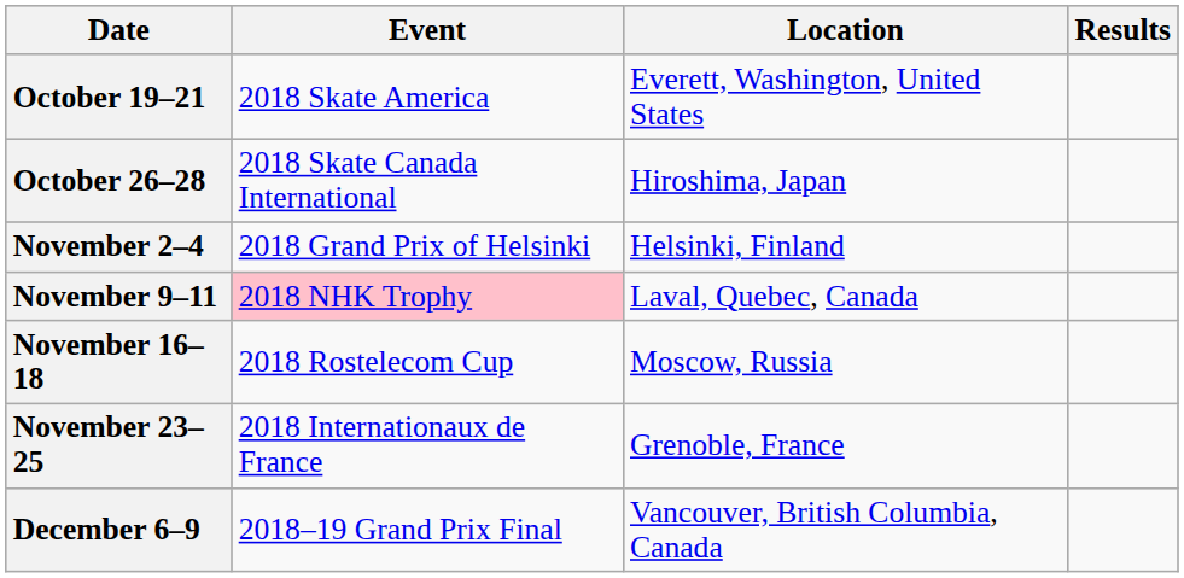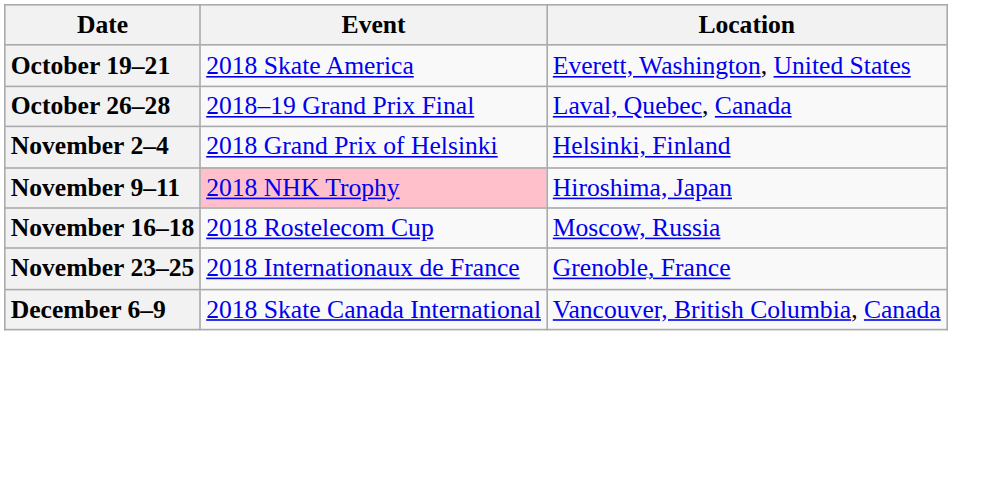 <table class="wikitable unsortable" style="text-align:left">
 <tr>
 <th scope="col">Date</th>
 <th scope="col">Event</th>
 <th scope="col">Location</th>
-<th scope="col">Results</th>
 </tr>
 <tr>
 <th scope="row" style="text-align:left">October 19–21</th>
 <td> <a href='#'>2018 Skate America</a></td>
 <td><a href='#'>Everett, Washington</a>, <a href='#'>United States</a></td>
-<td></td>
 </tr>
 <tr>
 <th scope="row" style="text-align:left">October 26–28</th>
-<td> <a href='#'>2018 Skate Canada International</a></td>
-<td><a href='#'>Hiroshima, Japan</a></td>
-<td></td>
+<td> <a href='#'>2018–19 Grand Prix Final</a></td>
+<td><a href='#'>Laval, Quebec</a>, <a href='#'>Canada</a></td>
 </tr>
 <tr>
 <th scope="row" style="text-align:left">November 2–4</th>
 <td> <a href='#'>2018 Grand Prix of Helsinki</a></td>
 <td><a href='#'>Helsinki, Finland</a></td>
-<td></td>
 </tr>
 <tr>
 <th scope="row" style="text-align:left">November 9–11</th>
 <td style="background: pink;"> <a href='#'>2018 NHK Trophy</a></td>
-<td><a href='#'>Laval, Quebec</a>, <a href='#'>Canada</a></td>
-<td></td>
+<td><a href='#'>Hiroshima, Japan</a></td>
 </tr>
 <tr>
 <th scope="row" style="text-align:left">November 16–18</th>
 <td> <a href='#'>2018 Rostelecom Cup</a></td>
 <td><a href='#'>Moscow, Russia</a></td>
-<td></td>
 </tr>
 <tr>
 <th scope="row" style="text-align:left">November 23–25</th>
 <td> <a href='#'>2018 Internationaux de France</a></td>
 <td><a href='#'>Grenoble, France</a></td>
-<td></td>
 </tr>
 <tr>
 <th scope="row" style="text-align:left">December 6–9</th>
-<td> <a href='#'>2018–19 Grand Prix Final</a></td>
+<td> <a href='#'>2018 Skate Canada International</a></td>
 <td><a href='#'>Vancouver, British Columbia</a>, <a href='#'>Canada</a></td>
-<td></td>
 </tr>
 </table>
